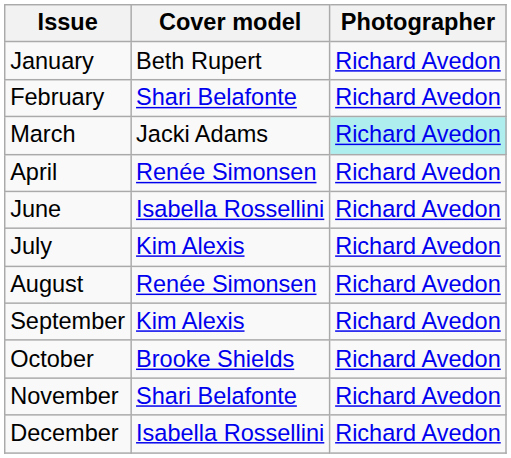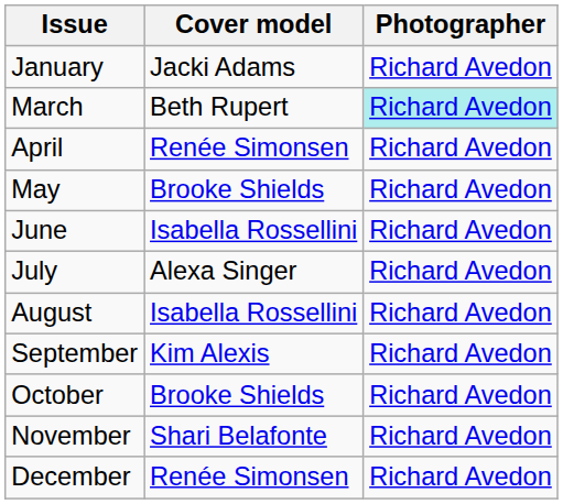 <table class="sortable wikitable">
 <tr>
 <th>Issue</th>
 <th>Cover model</th>
 <th>Photographer</th>
 </tr>
 <tr>
 <td>January</td>
-<td>Beth Rupert</td>
-<td><a href='#'>Richard Avedon</a></td>
-</tr>
-<tr>
-<td>February</td>
-<td><a href='#'>Shari Belafonte</a></td>
+<td>Jacki Adams</td>
 <td><a href='#'>Richard Avedon</a></td>
 </tr>
 <tr>
 <td>March</td>
-<td>Jacki Adams</td>
+<td>Beth Rupert</td>
 <td style="background: paleturquoise;"><a href='#'>Richard Avedon</a></td>
 </tr>
 <tr>
 <td>April</td>
 <td><a href='#'>Renée Simonsen</a></td>
+<td><a href='#'>Richard Avedon</a></td>
+</tr>
+<tr>
+<td>May</td>
+<td><a href='#'>Brooke Shields</a></td>
 <td><a href='#'>Richard Avedon</a></td>
 </tr>
 <tr>
 <td>June</td>
 <td><a href='#'>Isabella Rossellini</a></td>
 <td><a href='#'>Richard Avedon</a></td>
 </tr>
 <tr>
 <td>July</td>
-<td><a href='#'>Kim Alexis</a></td>
+<td>Alexa Singer</td>
 <td><a href='#'>Richard Avedon</a></td>
 </tr>
 <tr>
 <td>August</td>
-<td><a href='#'>Renée Simonsen</a></td>
+<td><a href='#'>Isabella Rossellini</a></td>
 <td><a href='#'>Richard Avedon</a></td>
 </tr>
 <tr>
 <td>September</td>
 <td><a href='#'>Kim Alexis</a></td>
 <td><a href='#'>Richard Avedon</a></td>
 </tr>
 <tr>
 <td>October</td>
 <td><a href='#'>Brooke Shields</a></td>
 <td><a href='#'>Richard Avedon</a></td>
 </tr>
 <tr>
 <td>November</td>
 <td><a href='#'>Shari Belafonte</a></td>
 <td><a href='#'>Richard Avedon</a></td>
 </tr>
 <tr>
 <td>December</td>
-<td><a href='#'>Isabella Rossellini</a></td>
+<td><a href='#'>Renée Simonsen</a></td>
 <td><a href='#'>Richard Avedon</a></td>
 </tr>
 </table>
